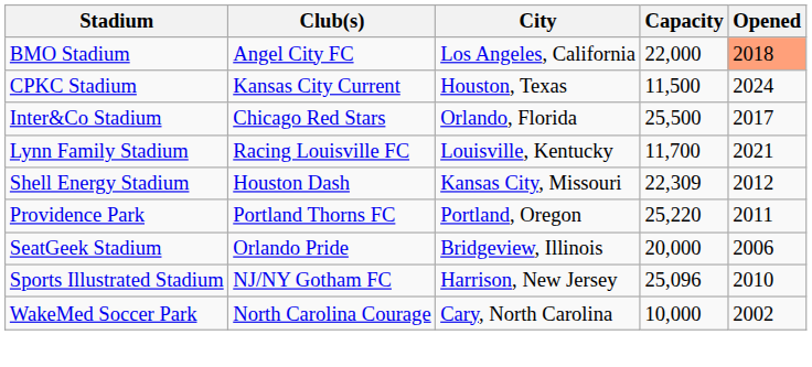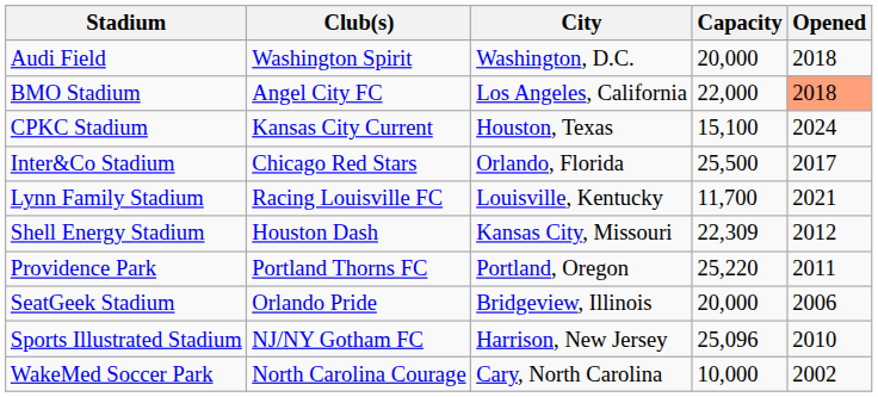 <table class="wikitable sortable">
 <tr>
 <th>Stadium</th>
 <th>Club(s)</th>
 <th>City</th>
 <th>Capacity</th>
 <th>Opened</th>
+</tr>
+<tr>
+<td><a href='#'>Audi Field</a></td>
+<td><a href='#'>Washington Spirit</a></td>
+<td><a href='#'>Washington</a>, D.C.</td>
+<td>20,000</td>
+<td>2018</td>
 </tr>
 <tr>
 <td><a href='#'>BMO Stadium</a></td>
 <td><a href='#'>Angel City FC</a></td>
 <td><a href='#'>Los Angeles</a>, California</td>
 <td>22,000</td>
 <td style="background: lightsalmon;">2018</td>
 </tr>
 <tr>
 <td><a href='#'>CPKC Stadium</a></td>
 <td><a href='#'>Kansas City Current</a></td>
 <td><a href='#'>Houston</a>, Texas</td>
-<td>11,500</td>
+<td>15,100</td>
 <td>2024</td>
 </tr>
 <tr>
 <td><a href='#'>Inter&Co Stadium</a></td>
 <td><a href='#'>Chicago Red Stars</a></td>
 <td><a href='#'>Orlando</a>, Florida</td>
 <td>25,500</td>
 <td>2017</td>
 </tr>
 <tr>
 <td><a href='#'>Lynn Family Stadium</a></td>
 <td><a href='#'>Racing Louisville FC</a></td>
 <td><a href='#'>Louisville</a>, Kentucky</td>
 <td>11,700</td>
 <td>2021</td>
 </tr>
 <tr>
 <td><a href='#'>Shell Energy Stadium</a></td>
 <td><a href='#'>Houston Dash</a></td>
 <td><a href='#'>Kansas City</a>, Missouri</td>
 <td>22,309</td>
 <td>2012</td>
 </tr>
 <tr>
 <td><a href='#'>Providence Park</a></td>
 <td><a href='#'>Portland Thorns FC</a></td>
 <td><a href='#'>Portland</a>, Oregon</td>
 <td>25,220</td>
 <td>2011</td>
 </tr>
 <tr>
 <td><a href='#'>SeatGeek Stadium</a></td>
 <td><a href='#'>Orlando Pride</a></td>
 <td><a href='#'>Bridgeview</a>, Illinois</td>
 <td>20,000</td>
 <td>2006</td>
 </tr>
 <tr>
 <td><a href='#'>Sports Illustrated Stadium</a></td>
 <td><a href='#'>NJ/NY Gotham FC</a></td>
 <td><a href='#'>Harrison</a>, New Jersey</td>
 <td>25,096</td>
 <td>2010</td>
 </tr>
 <tr>
 <td><a href='#'>WakeMed Soccer Park</a></td>
 <td><a href='#'>North Carolina Courage</a></td>
 <td><a href='#'>Cary</a>, North Carolina</td>
 <td>10,000</td>
 <td>2002</td>
 </tr>
 </table>
